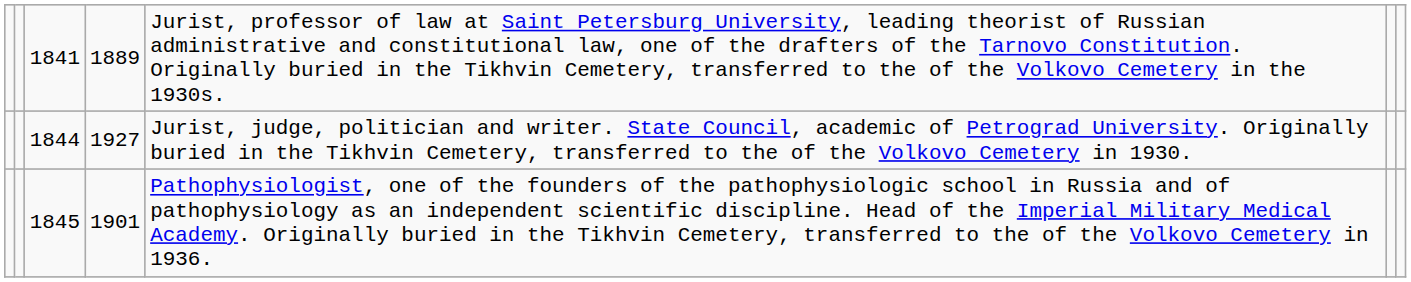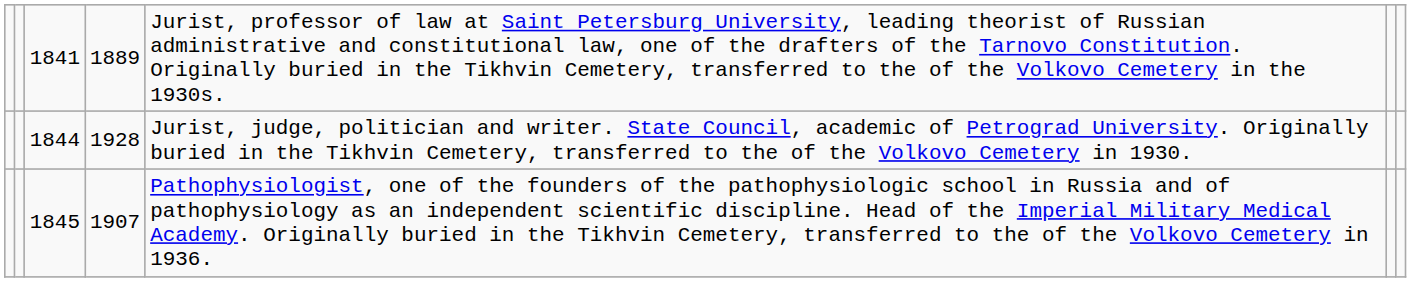 <table class="wikitable sortable">
 <tr>
 <td></td>
 <td></td>
 <td>1841</td>
 <td>1889</td>
 <td>Jurist, professor of law at <a href='#'>Saint Petersburg University</a>, leading theorist of Russian administrative and constitutional law, one of the drafters of the <a href='#'>Tarnovo Constitution</a>. Originally buried in the Tikhvin Cemetery, transferred to the  of the <a href='#'>Volkovo Cemetery</a> in the 1930s.</td>
 <td></td>
 <td></td>
 </tr>
 <tr>
 <td></td>
 <td></td>
 <td>1844</td>
-<td>1927</td>
+<td>1928</td>
 <td>Jurist, judge, politician and writer. <a href='#'>State Council</a>, academic of <a href='#'>Petrograd University</a>. Originally buried in the Tikhvin Cemetery, transferred to the  of the <a href='#'>Volkovo Cemetery</a> in 1930.</td>
 <td></td>
 <td></td>
 </tr>
 <tr>
 <td></td>
 <td></td>
 <td>1845</td>
-<td>1901</td>
+<td>1907</td>
 <td><a href='#'>Pathophysiologist</a>, one of the founders of the pathophysiologic school in Russia and of pathophysiology as an independent scientific discipline. Head of the <a href='#'>Imperial Military Medical Academy</a>. Originally buried in the Tikhvin Cemetery, transferred to the  of the <a href='#'>Volkovo Cemetery</a> in 1936.</td>
 <td></td>
 <td></td>
 </tr>
 </table>
